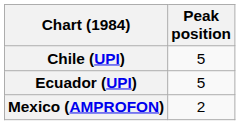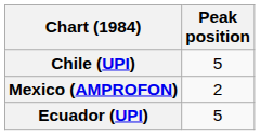 <table class="wikitable sortable plainrowheaders" style="text-align:center">
 <tr>
 <th scope="col">Chart (1984)</th>
 <th scope="col">Peak<br>position</th>
 </tr>
 <tr>
 <th scope="row">Chile (<a href='#'>UPI</a>)</th>
 <td>5</td>
 </tr>
 <tr>
+<th scope="row">Mexico (<a href='#'>AMPROFON</a>)</th>
+<td>2</td>
+</tr>
+<tr>
 <th scope="row">Ecuador (<a href='#'>UPI</a>)</th>
 <td>5</td>
 </tr>
-<tr>
-<th scope="row">Mexico (<a href='#'>AMPROFON</a>)</th>
-<td>2</td>
-</tr>
 </table>
